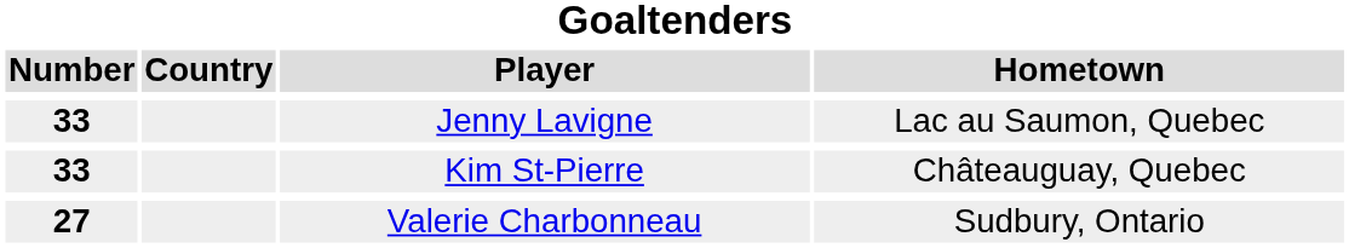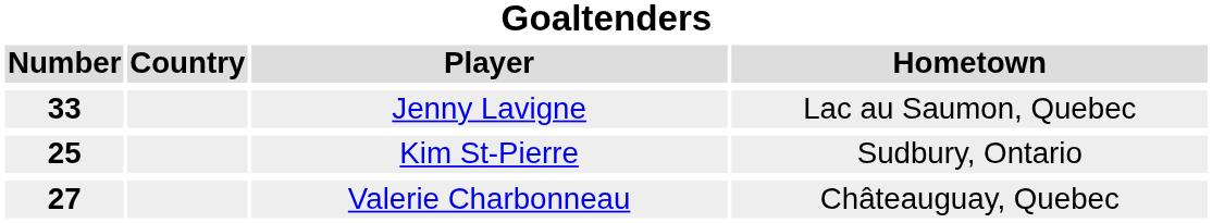 <table>
 <tr>
 <th colspan=4><big>Goaltenders</big></th>
 </tr>
 <tr bgcolor="#dddddd">
 <th width=10%>Number</th>
 <th width=10%>Country</th>
 <th width=40%>Player</th>
 <th width=40%>Hometown</th>
 </tr>
 <tr>
 </tr>
 <tr bgcolor="#eeeeee">
 <td align=center><strong>33</strong></td>
 <td align=center></td>
 <td align=center><a href='#'>Jenny Lavigne</a></td>
 <td align=center>Lac au Saumon, Quebec</td>
 </tr>
 <tr>
 </tr>
 <tr bgcolor="#eeeeee">
-<td align=center><strong>33</strong></td>
+<td align=center><strong>25</strong></td>
 <td align=center></td>
 <td align=center><a href='#'>Kim St-Pierre</a></td>
-<td align=center>Châteauguay, Quebec</td>
+<td align=center>Sudbury, Ontario</td>
 </tr>
 <tr>
 </tr>
 <tr bgcolor="#eeeeee">
 <td align=center><strong>27</strong></td>
 <td align=center></td>
 <td align=center><a href='#'>Valerie Charbonneau</a></td>
-<td align=center>Sudbury, Ontario</td>
+<td align=center>Châteauguay, Quebec</td>
 </tr>
 <tr>
 </tr>
 </table>
